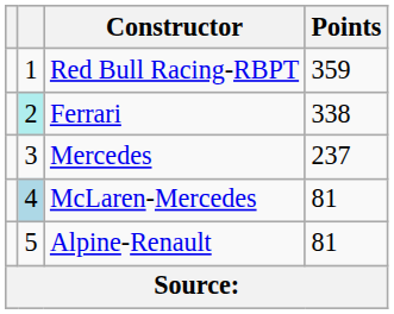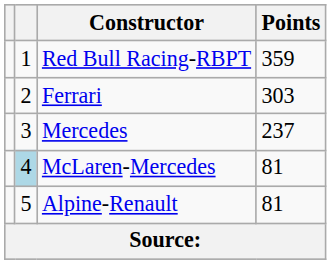 <table class="wikitable" style="font-size: 85%;">
 <tr>
 <th scope="col"></th>
 <th scope="col"></th>
 <th scope="col">Constructor</th>
 <th scope="col">Points</th>
 </tr>
 <tr>
 <td align="left"></td>
 <td align="center">1</td>
 <td> <a href='#'>Red Bull Racing</a>-<a href='#'>RBPT</a></td>
 <td align="left">359</td>
 </tr>
 <tr>
 <td align="left"></td>
-<td align="center" style="background: paleturquoise;">2</td>
+<td align="center">2</td>
 <td> <a href='#'>Ferrari</a></td>
-<td align="left">338</td>
+<td align="left">303</td>
 </tr>
 <tr>
 <td align="left"></td>
 <td align="center">3</td>
 <td> <a href='#'>Mercedes</a></td>
 <td align="left">237</td>
 </tr>
 <tr>
 <td align="left"></td>
 <td align="center" style="background: lightblue;">4</td>
 <td> <a href='#'>McLaren</a>-<a href='#'>Mercedes</a></td>
 <td align="left">81</td>
 </tr>
 <tr>
 <td align="left"></td>
 <td align="center">5</td>
 <td> <a href='#'>Alpine</a>-<a href='#'>Renault</a></td>
 <td align="left">81</td>
 </tr>
 <tr>
 <th colspan=4>Source:</th>
 </tr>
 </table>
